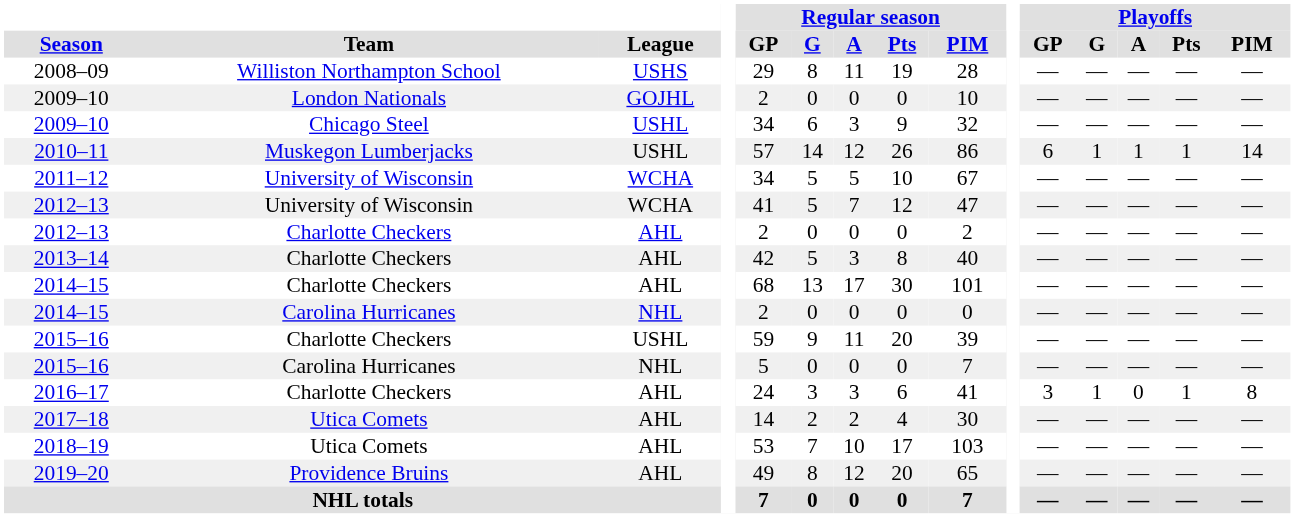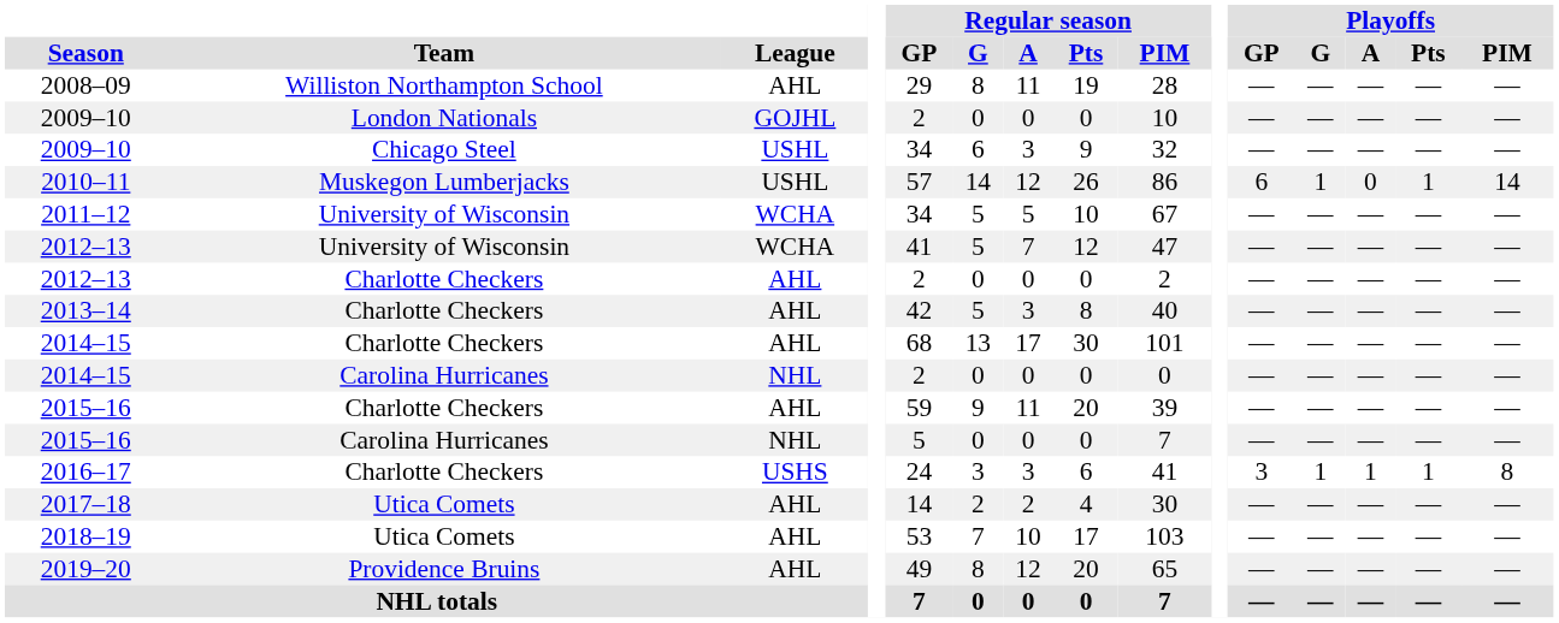 <table border="0" cellpadding="1" cellspacing="0" style="text-align:center; width:60em;">
 <tr style="background:#e0e0e0;">
 <th colspan="3" bgcolor="#ffffff"> </th>
 <th rowspan="99" bgcolor="#ffffff"> </th>
 <th colspan="5"><a href='#'>Regular season</a></th>
 <th rowspan="99" bgcolor="#ffffff"> </th>
 <th colspan="5"><a href='#'>Playoffs</a></th>
 </tr>
 <tr style="background:#e0e0e0;">
 <th><a href='#'>Season</a></th>
 <th>Team</th>
 <th>League</th>
 <th>GP</th>
 <th><a href='#'>G</a></th>
 <th><a href='#'>A</a></th>
 <th><a href='#'>Pts</a></th>
 <th><a href='#'>PIM</a></th>
 <th>GP</th>
 <th>G</th>
 <th>A</th>
 <th>Pts</th>
 <th>PIM</th>
 </tr>
 <tr>
 <td>2008–09</td>
 <td><a href='#'>Williston Northampton School</a></td>
-<td><a href='#'>USHS</a></td>
+<td>AHL</td>
 <td>29</td>
 <td>8</td>
 <td>11</td>
 <td>19</td>
 <td>28</td>
 <td>—</td>
 <td>—</td>
 <td>—</td>
 <td>—</td>
 <td>—</td>
 </tr>
 <tr bgcolor="#f0f0f0">
 <td>2009–10</td>
 <td><a href='#'>London Nationals</a></td>
 <td><a href='#'>GOJHL</a></td>
 <td>2</td>
 <td>0</td>
 <td>0</td>
 <td>0</td>
 <td>10</td>
 <td>—</td>
 <td>—</td>
 <td>—</td>
 <td>—</td>
 <td>—</td>
 </tr>
 <tr>
 <td><a href='#'>2009–10</a></td>
 <td><a href='#'>Chicago Steel</a></td>
 <td><a href='#'>USHL</a></td>
 <td>34</td>
 <td>6</td>
 <td>3</td>
 <td>9</td>
 <td>32</td>
 <td>—</td>
 <td>—</td>
 <td>—</td>
 <td>—</td>
 <td>—</td>
 </tr>
 <tr bgcolor="#f0f0f0">
 <td><a href='#'>2010–11</a></td>
 <td><a href='#'>Muskegon Lumberjacks</a></td>
 <td>USHL</td>
 <td>57</td>
 <td>14</td>
 <td>12</td>
 <td>26</td>
 <td>86</td>
 <td>6</td>
 <td>1</td>
-<td>1</td>
+<td>0</td>
 <td>1</td>
 <td>14</td>
 </tr>
 <tr>
 <td><a href='#'>2011–12</a></td>
 <td><a href='#'>University of Wisconsin</a></td>
 <td><a href='#'>WCHA</a></td>
 <td>34</td>
 <td>5</td>
 <td>5</td>
 <td>10</td>
 <td>67</td>
 <td>—</td>
 <td>—</td>
 <td>—</td>
 <td>—</td>
 <td>—</td>
 </tr>
 <tr bgcolor="#f0f0f0">
 <td><a href='#'>2012–13</a></td>
 <td>University of Wisconsin</td>
 <td>WCHA</td>
 <td>41</td>
 <td>5</td>
 <td>7</td>
 <td>12</td>
 <td>47</td>
 <td>—</td>
 <td>—</td>
 <td>—</td>
 <td>—</td>
 <td>—</td>
 </tr>
 <tr>
 <td><a href='#'>2012–13</a></td>
 <td><a href='#'>Charlotte Checkers</a></td>
 <td><a href='#'>AHL</a></td>
 <td>2</td>
 <td>0</td>
 <td>0</td>
 <td>0</td>
 <td>2</td>
 <td>—</td>
 <td>—</td>
 <td>—</td>
 <td>—</td>
 <td>—</td>
 </tr>
 <tr bgcolor="#f0f0f0">
 <td><a href='#'>2013–14</a></td>
 <td>Charlotte Checkers</td>
 <td>AHL</td>
 <td>42</td>
 <td>5</td>
 <td>3</td>
 <td>8</td>
 <td>40</td>
 <td>—</td>
 <td>—</td>
 <td>—</td>
 <td>—</td>
 <td>—</td>
 </tr>
 <tr>
 <td><a href='#'>2014–15</a></td>
 <td>Charlotte Checkers</td>
 <td>AHL</td>
 <td>68</td>
 <td>13</td>
 <td>17</td>
 <td>30</td>
 <td>101</td>
 <td>—</td>
 <td>—</td>
 <td>—</td>
 <td>—</td>
 <td>—</td>
 </tr>
 <tr bgcolor="#f0f0f0">
 <td><a href='#'>2014–15</a></td>
 <td><a href='#'>Carolina Hurricanes</a></td>
 <td><a href='#'>NHL</a></td>
 <td>2</td>
 <td>0</td>
 <td>0</td>
 <td>0</td>
 <td>0</td>
 <td>—</td>
 <td>—</td>
 <td>—</td>
 <td>—</td>
 <td>—</td>
 </tr>
 <tr>
 <td><a href='#'>2015–16</a></td>
 <td>Charlotte Checkers</td>
-<td>USHL</td>
+<td>AHL</td>
 <td>59</td>
 <td>9</td>
 <td>11</td>
 <td>20</td>
 <td>39</td>
 <td>—</td>
 <td>—</td>
 <td>—</td>
 <td>—</td>
 <td>—</td>
 </tr>
 <tr bgcolor="#f0f0f0">
 <td><a href='#'>2015–16</a></td>
 <td>Carolina Hurricanes</td>
 <td>NHL</td>
 <td>5</td>
 <td>0</td>
 <td>0</td>
 <td>0</td>
 <td>7</td>
 <td>—</td>
 <td>—</td>
 <td>—</td>
 <td>—</td>
 <td>—</td>
 </tr>
 <tr>
 <td><a href='#'>2016–17</a></td>
 <td>Charlotte Checkers</td>
-<td>AHL</td>
+<td><a href='#'>USHS</a></td>
 <td>24</td>
 <td>3</td>
 <td>3</td>
 <td>6</td>
 <td>41</td>
 <td>3</td>
 <td>1</td>
-<td>0</td>
+<td>1</td>
 <td>1</td>
 <td>8</td>
 </tr>
 <tr bgcolor="#f0f0f0">
 <td><a href='#'>2017–18</a></td>
 <td><a href='#'>Utica Comets</a></td>
 <td>AHL</td>
 <td>14</td>
 <td>2</td>
 <td>2</td>
 <td>4</td>
 <td>30</td>
 <td>—</td>
 <td>—</td>
 <td>—</td>
 <td>—</td>
 <td>—</td>
 </tr>
 <tr>
 <td><a href='#'>2018–19</a></td>
 <td>Utica Comets</td>
 <td>AHL</td>
 <td>53</td>
 <td>7</td>
 <td>10</td>
 <td>17</td>
 <td>103</td>
 <td>—</td>
 <td>—</td>
 <td>—</td>
 <td>—</td>
 <td>—</td>
 </tr>
 <tr bgcolor="#f0f0f0">
 <td><a href='#'>2019–20</a></td>
 <td><a href='#'>Providence Bruins</a></td>
 <td>AHL</td>
 <td>49</td>
 <td>8</td>
 <td>12</td>
 <td>20</td>
 <td>65</td>
 <td>—</td>
 <td>—</td>
 <td>—</td>
 <td>—</td>
 <td>—</td>
 </tr>
 <tr ALIGN="center" bgcolor="#e0e0e0">
 <th colspan="3">NHL totals</th>
 <th>7</th>
 <th>0</th>
 <th>0</th>
 <th>0</th>
 <th>7</th>
 <th>—</th>
 <th>—</th>
 <th>—</th>
 <th>—</th>
 <th>—</th>
 </tr>
 </table>
